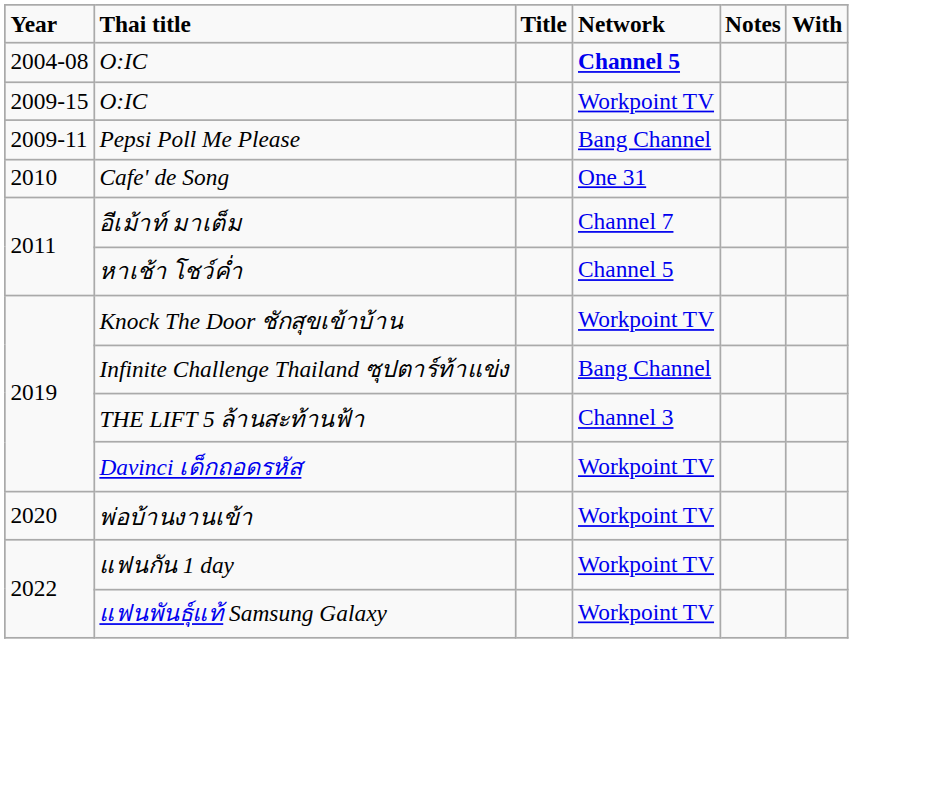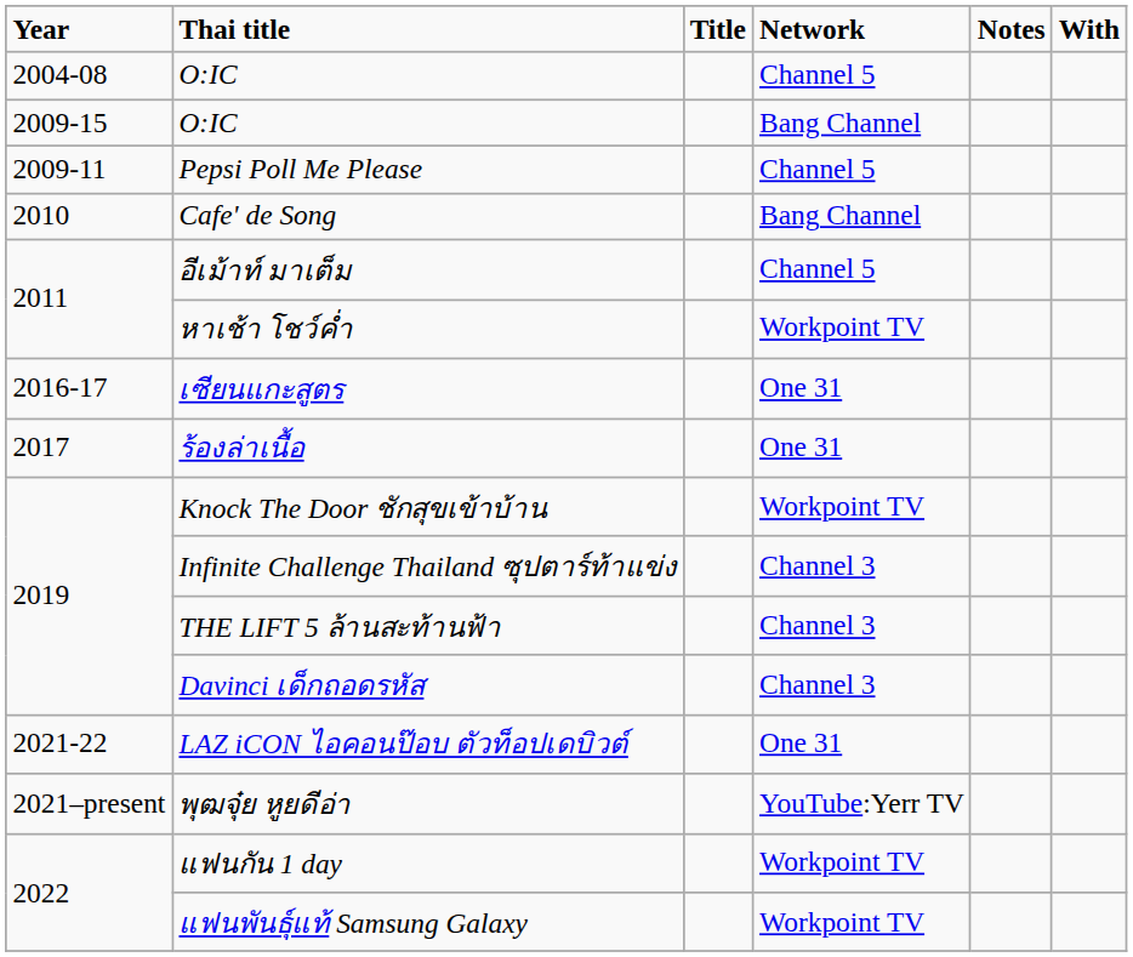 <table class="wikitable" style="font-size: 85%;">
 <tr>
 <td><strong>Year</strong></td>
 <td><strong>Thai title</strong></td>
 <td><strong>Title</strong></td>
 <td><strong>Network</strong></td>
 <td><strong>Notes</strong></td>
 <td><strong>With</strong></td>
 </tr>
 <tr>
 <td rowspan="1">2004-08</td>
 <td><em>O:IC</em></td>
 <td><em> </em></td>
-<td><strong><a href='#'>Channel 5</a></strong></td>
+<td><a href='#'>Channel 5</a></td>
 <td></td>
 <td></td>
 </tr>
 <tr>
 <td rowspan="1">2009-15</td>
 <td><em>O:IC</em></td>
 <td><em> </em></td>
-<td><a href='#'>Workpoint TV</a></td>
+<td><a href='#'>Bang Channel</a></td>
 <td></td>
 <td></td>
 </tr>
 <tr>
 <td rowspan="1">2009-11</td>
 <td><em>Pepsi Poll Me Please</em></td>
 <td><em> </em></td>
-<td><a href='#'>Bang Channel</a></td>
+<td><a href='#'>Channel 5</a></td>
 <td></td>
 <td></td>
 </tr>
 <tr>
 <td rowspan="1">2010</td>
 <td><em>Cafe' de Song</em></td>
 <td><em> </em></td>
-<td><a href='#'>One 31</a></td>
+<td><a href='#'>Bang Channel</a></td>
 <td></td>
 <td></td>
 </tr>
 <tr>
 <td rowspan="2">2011</td>
 <td><em>อีเม้าท์ มาเต็ม</em></td>
 <td><em> </em></td>
-<td><a href='#'>Channel 7</a></td>
+<td><a href='#'>Channel 5</a></td>
 <td></td>
 <td></td>
 </tr>
 <tr>
 <td><em>หาเช้า โชว์ค่ำ</em></td>
 <td><em> </em></td>
-<td><a href='#'>Channel 5</a></td>
+<td><a href='#'>Workpoint TV</a></td>
+<td></td>
+<td></td>
+</tr>
+<tr>
+<td rowspan="1">2016-17</td>
+<td><em><a href='#'>เซียนแกะสูตร</a></em></td>
+<td><em> </em></td>
+<td><a href='#'>One 31</a></td>
+<td></td>
+<td></td>
+</tr>
+<tr>
+<td rowspan="1">2017</td>
+<td><em><a href='#'>ร้องล่าเนื้อ</a></em></td>
+<td><em> </em></td>
+<td><a href='#'>One 31</a></td>
 <td></td>
 <td></td>
 </tr>
 <tr>
 <td rowspan="4">2019</td>
 <td><em>Knock The Door ชักสุขเข้าบ้าน</em></td>
 <td><em> </em></td>
 <td><a href='#'>Workpoint TV</a></td>
 <td></td>
 <td></td>
 </tr>
 <tr>
 <td><em>Infinite Challenge Thailand ซุปตาร์ท้าแข่ง</em></td>
 <td><em> </em></td>
-<td><a href='#'>Bang Channel</a></td>
+<td><a href='#'>Channel 3</a></td>
 <td></td>
 <td></td>
 </tr>
 <tr>
 <td><em>THE LIFT 5 ล้านสะท้านฟ้า</em></td>
 <td><em> </em></td>
 <td><a href='#'>Channel 3</a></td>
 <td></td>
 <td></td>
 </tr>
 <tr>
 <td><em><a href='#'>Davinci เด็กถอดรหัส</a></em></td>
 <td><em> </em></td>
-<td><a href='#'>Workpoint TV</a></td>
+<td><a href='#'>Channel 3</a></td>
 <td></td>
 <td></td>
 </tr>
 <tr>
-<td rowspan="1">2020</td>
-<td><em>พ่อบ้านงานเข้า</em></td>
+<td rowspan="1">2021-22</td>
+<td><em><a href='#'>LAZ iCON ไอคอนป๊อบ ตัวท็อปเดบิวต์</a></em></td>
 <td><em> </em></td>
-<td><a href='#'>Workpoint TV</a></td>
+<td><a href='#'>One 31</a></td>
+<td></td>
+<td></td>
+</tr>
+<tr>
+<td rowspan="1">2021–present</td>
+<td><em>พุฒจุ๋ย หูยดีอ่า</em></td>
+<td><em> </em></td>
+<td><a href='#'>YouTube</a>:Yerr TV</td>
 <td></td>
 <td></td>
 </tr>
 <tr>
 <td rowspan="2">2022</td>
 <td><em>แฟนกัน 1 day</em></td>
 <td><em> </em></td>
 <td><a href='#'>Workpoint TV</a></td>
 <td></td>
 <td></td>
 </tr>
 <tr>
 <td><em><a href='#'>แฟนพันธุ์แท้</a> Samsung Galaxy</em></td>
 <td><em> </em></td>
 <td><a href='#'>Workpoint TV</a></td>
 <td></td>
 <td></td>
 </tr>
 </table>
